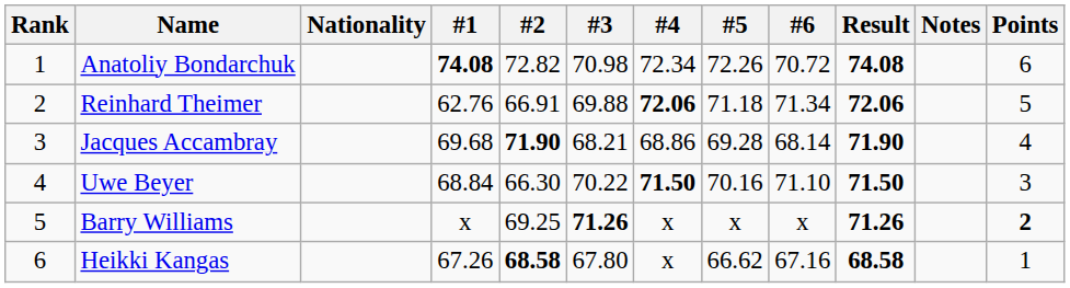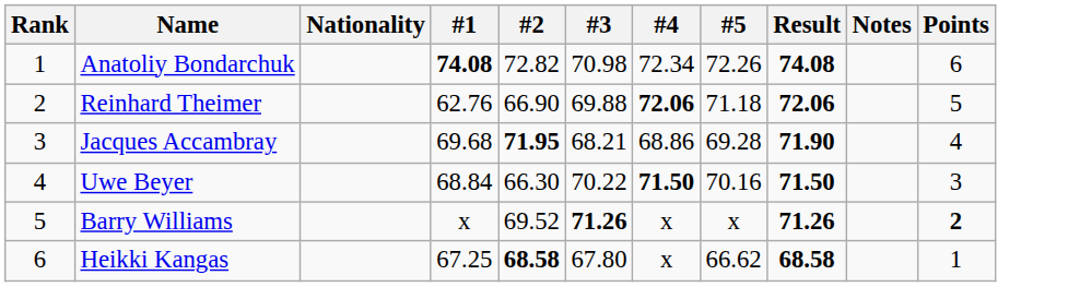 <table class="wikitable sortable" style="text-align:center">
 <tr>
 <th>Rank</th>
 <th>Name</th>
 <th>Nationality</th>
 <th>#1</th>
 <th>#2</th>
 <th>#3</th>
 <th>#4</th>
 <th>#5</th>
-<th>#6</th>
 <th>Result</th>
 <th>Notes</th>
 <th>Points</th>
 </tr>
 <tr>
 <td>1</td>
 <td align=left><a href='#'>Anatoliy Bondarchuk</a></td>
 <td align=left></td>
 <td><strong>74.08</strong></td>
 <td>72.82</td>
 <td>70.98</td>
 <td>72.34</td>
 <td>72.26</td>
-<td>70.72</td>
 <td><strong>74.08</strong></td>
 <td></td>
 <td>6</td>
 </tr>
 <tr>
 <td>2</td>
 <td align=left><a href='#'>Reinhard Theimer</a></td>
 <td align=left></td>
 <td>62.76</td>
-<td>66.91</td>
+<td>66.90</td>
 <td>69.88</td>
 <td><strong>72.06</strong></td>
 <td>71.18</td>
-<td>71.34</td>
 <td><strong>72.06</strong></td>
 <td></td>
 <td>5</td>
 </tr>
 <tr>
 <td>3</td>
 <td align=left><a href='#'>Jacques Accambray</a></td>
 <td align=left></td>
 <td>69.68</td>
-<td><strong>71.90</strong></td>
+<td><strong>71.95</strong></td>
 <td>68.21</td>
 <td>68.86</td>
 <td>69.28</td>
-<td>68.14</td>
 <td><strong>71.90</strong></td>
 <td></td>
 <td>4</td>
 </tr>
 <tr>
 <td>4</td>
 <td align=left><a href='#'>Uwe Beyer</a></td>
 <td align=left></td>
 <td>68.84</td>
 <td>66.30</td>
 <td>70.22</td>
 <td><strong>71.50</strong></td>
 <td>70.16</td>
-<td>71.10</td>
 <td><strong>71.50</strong></td>
 <td></td>
 <td>3</td>
 </tr>
 <tr>
 <td>5</td>
 <td align=left><a href='#'>Barry Williams</a></td>
 <td align=left></td>
 <td>x</td>
-<td>69.25</td>
+<td>69.52</td>
 <td><strong>71.26</strong></td>
-<td>x</td>
 <td>x</td>
 <td>x</td>
 <td><strong>71.26</strong></td>
 <td></td>
 <td><strong>2</strong></td>
 </tr>
 <tr>
 <td>6</td>
 <td align=left><a href='#'>Heikki Kangas</a></td>
 <td align=left></td>
-<td>67.26</td>
+<td>67.25</td>
 <td><strong>68.58</strong></td>
 <td>67.80</td>
 <td>x</td>
 <td>66.62</td>
-<td>67.16</td>
 <td><strong>68.58</strong></td>
 <td></td>
 <td>1</td>
 </tr>
 </table>
